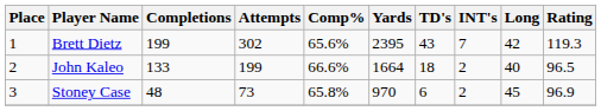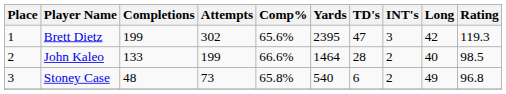 <table class="wikitable">
 <tr>
 <th>Place</th>
 <th>Player Name</th>
 <th>Completions</th>
 <th>Attempts</th>
 <th>Comp%</th>
 <th>Yards</th>
 <th>TD's</th>
 <th>INT's</th>
 <th>Long</th>
 <th>Rating</th>
 </tr>
 <tr>
 <td>1</td>
 <td><a href='#'>Brett Dietz</a></td>
 <td>199</td>
 <td>302</td>
 <td>65.6%</td>
 <td>2395</td>
-<td>43</td>
-<td>7</td>
+<td>47</td>
+<td>3</td>
 <td>42</td>
 <td>119.3</td>
 </tr>
 <tr>
 <td>2</td>
 <td><a href='#'>John Kaleo</a></td>
 <td>133</td>
 <td>199</td>
 <td>66.6%</td>
-<td>1664</td>
-<td>18</td>
+<td>1464</td>
+<td>28</td>
 <td>2</td>
 <td>40</td>
-<td>96.5</td>
+<td>98.5</td>
 </tr>
 <tr>
 <td>3</td>
 <td><a href='#'>Stoney Case</a></td>
 <td>48</td>
 <td>73</td>
 <td>65.8%</td>
-<td>970</td>
+<td>540</td>
 <td>6</td>
 <td>2</td>
-<td>45</td>
-<td>96.9</td>
+<td>49</td>
+<td>96.8</td>
 </tr>
 <tr>
 </tr>
 </table>
